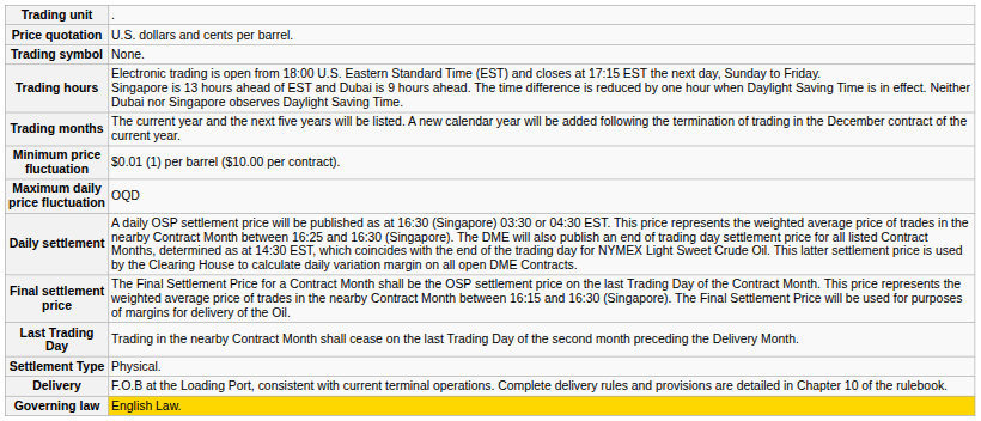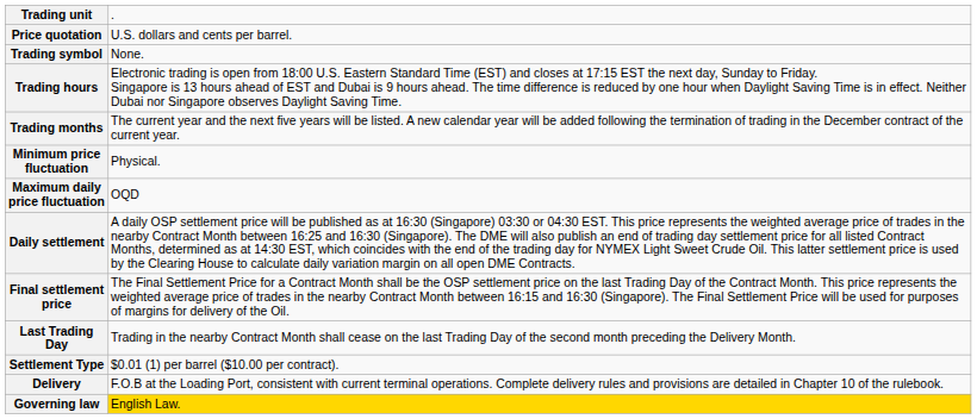 <table class="wikitable">
 <tr>
 <th scope="row">Trading unit</th>
 <td>.</td>
 </tr>
 <tr>
 <th scope="row">Price quotation</th>
 <td>U.S. dollars and cents per barrel.</td>
 </tr>
 <tr>
 <th scope="row">Trading symbol</th>
 <td>None.</td>
 </tr>
 <tr>
 <th scope="row">Trading hours</th>
 <td>Electronic trading is open from 18:00 U.S. Eastern Standard Time (EST) and closes at 17:15 EST the next day, Sunday to Friday.<br>Singapore is 13 hours ahead of EST and Dubai is 9 hours ahead. The time difference is reduced by one hour when Daylight Saving Time is in effect. Neither Dubai nor Singapore observes Daylight Saving Time.</td>
 </tr>
 <tr>
 <th scope="row">Trading months</th>
 <td>The current year and the next five years will be listed. A new calendar year will be added following the termination of trading in the December contract of the current year.</td>
 </tr>
 <tr>
 <th scope="row">Minimum price fluctuation</th>
-<td>$0.01 (1) per barrel ($10.00 per contract).</td>
+<td>Physical.</td>
 </tr>
 <tr>
 <th scope="row">Maximum daily price fluctuation</th>
 <td>OQD</td>
 </tr>
 <tr>
 <th scope="row">Daily settlement</th>
 <td>A daily OSP settlement price will be published as at 16:30 (Singapore) 03:30 or 04:30 EST. This price represents the weighted average price of trades in the nearby Contract Month between 16:25 and 16:30 (Singapore). The DME will also publish an end of trading day settlement price for all listed Contract Months, determined as at 14:30 EST, which coincides with the end of the trading day for NYMEX Light Sweet Crude Oil. This latter settlement price is used by the Clearing House to calculate daily variation margin on all open DME Contracts.</td>
 </tr>
 <tr>
 <th scope="row">Final settlement price</th>
 <td>The Final Settlement Price for a Contract Month shall be the OSP settlement price on the last Trading Day of the Contract Month. This price represents the weighted average price of trades in the nearby Contract Month between 16:15 and 16:30 (Singapore). The Final Settlement Price will be used for purposes of margins for delivery of the Oil.</td>
 </tr>
 <tr>
 <th scope="row">Last Trading Day</th>
 <td>Trading in the nearby Contract Month shall cease on the last Trading Day of the second month preceding the Delivery Month.</td>
 </tr>
 <tr>
 <th scope="row">Settlement Type</th>
-<td>Physical.</td>
+<td>$0.01 (1) per barrel ($10.00 per contract).</td>
 </tr>
 <tr>
 <th scope="row">Delivery</th>
 <td>F.O.B at the Loading Port, consistent with current terminal operations. Complete delivery rules and provisions are detailed in Chapter 10 of the rulebook.</td>
 </tr>
 <tr>
 <th scope="row">Governing law</th>
 <td style="background: gold;">English Law.</td>
 </tr>
 </table>
